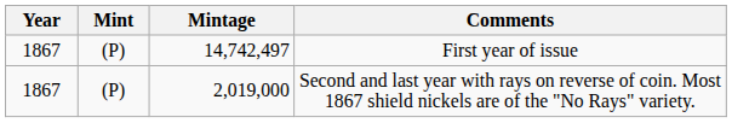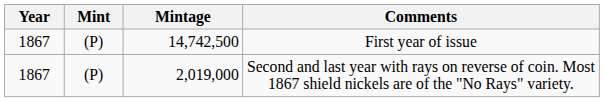 <table class="wikitable sortable" style="min-width:65%; text-align:center;">
 <tr>
 <th width="10%">Year</th>
 <th width="10%">Mint</th>
 <th width="20%">Mintage</th>
 <th width="60%">Comments</th>
 </tr>
 <tr>
 <td>1867</td>
 <td>(P)</td>
-<td align="right">14,742,497</td>
+<td align="right">14,742,500</td>
 <td>First year of issue</td>
 </tr>
 <tr>
 <td>1867</td>
 <td>(P)</td>
 <td align="right">2,019,000</td>
 <td>Second and last year with rays on reverse of coin. Most 1867 shield nickels are of the "No Rays" variety.</td>
 </tr>
 </table>
